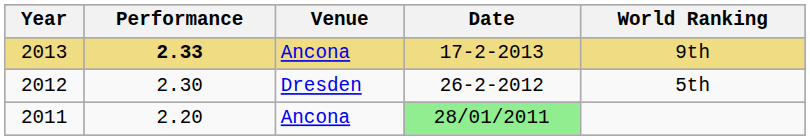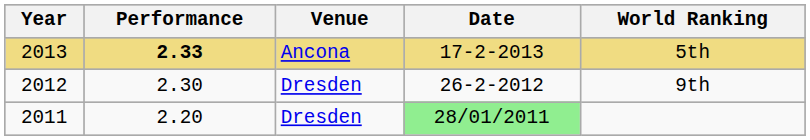 <table class="wikitable" width=55% style="font-size:90%; text-align:center;">
 <tr>
 <th>Year</th>
 <th>Performance</th>
 <th>Venue</th>
 <th>Date</th>
 <th>World Ranking</th>
 </tr>
 <tr bgcolor=#F0DC82>
 <td>2013</td>
 <td><strong>2.33</strong></td>
 <td align=left> <a href='#'>Ancona</a></td>
 <td>17-2-2013</td>
-<td>9th</td>
+<td>5th</td>
 </tr>
 <tr>
 <td>2012</td>
 <td>2.30</td>
 <td align=left> <a href='#'>Dresden</a></td>
 <td>26-2-2012</td>
-<td>5th</td>
+<td>9th</td>
 </tr>
 <tr>
 <td>2011</td>
 <td>2.20</td>
-<td align=left> <a href='#'>Ancona</a></td>
+<td align=left> <a href='#'>Dresden</a></td>
 <td style="background: lightgreen;">28/01/2011</td>
 <td></td>
 </tr>
 </table>
